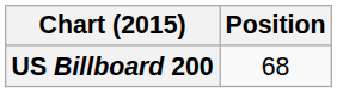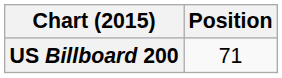 <table class="wikitable plainrowheaders" style="text-align:center">
 <tr>
 <th scope="col">Chart (2015)</th>
 <th scope="col">Position</th>
 </tr>
 <tr>
 <th scope="row">US <em>Billboard</em> 200</th>
-<td>68</td>
+<td>71</td>
 </tr>
 </table>
